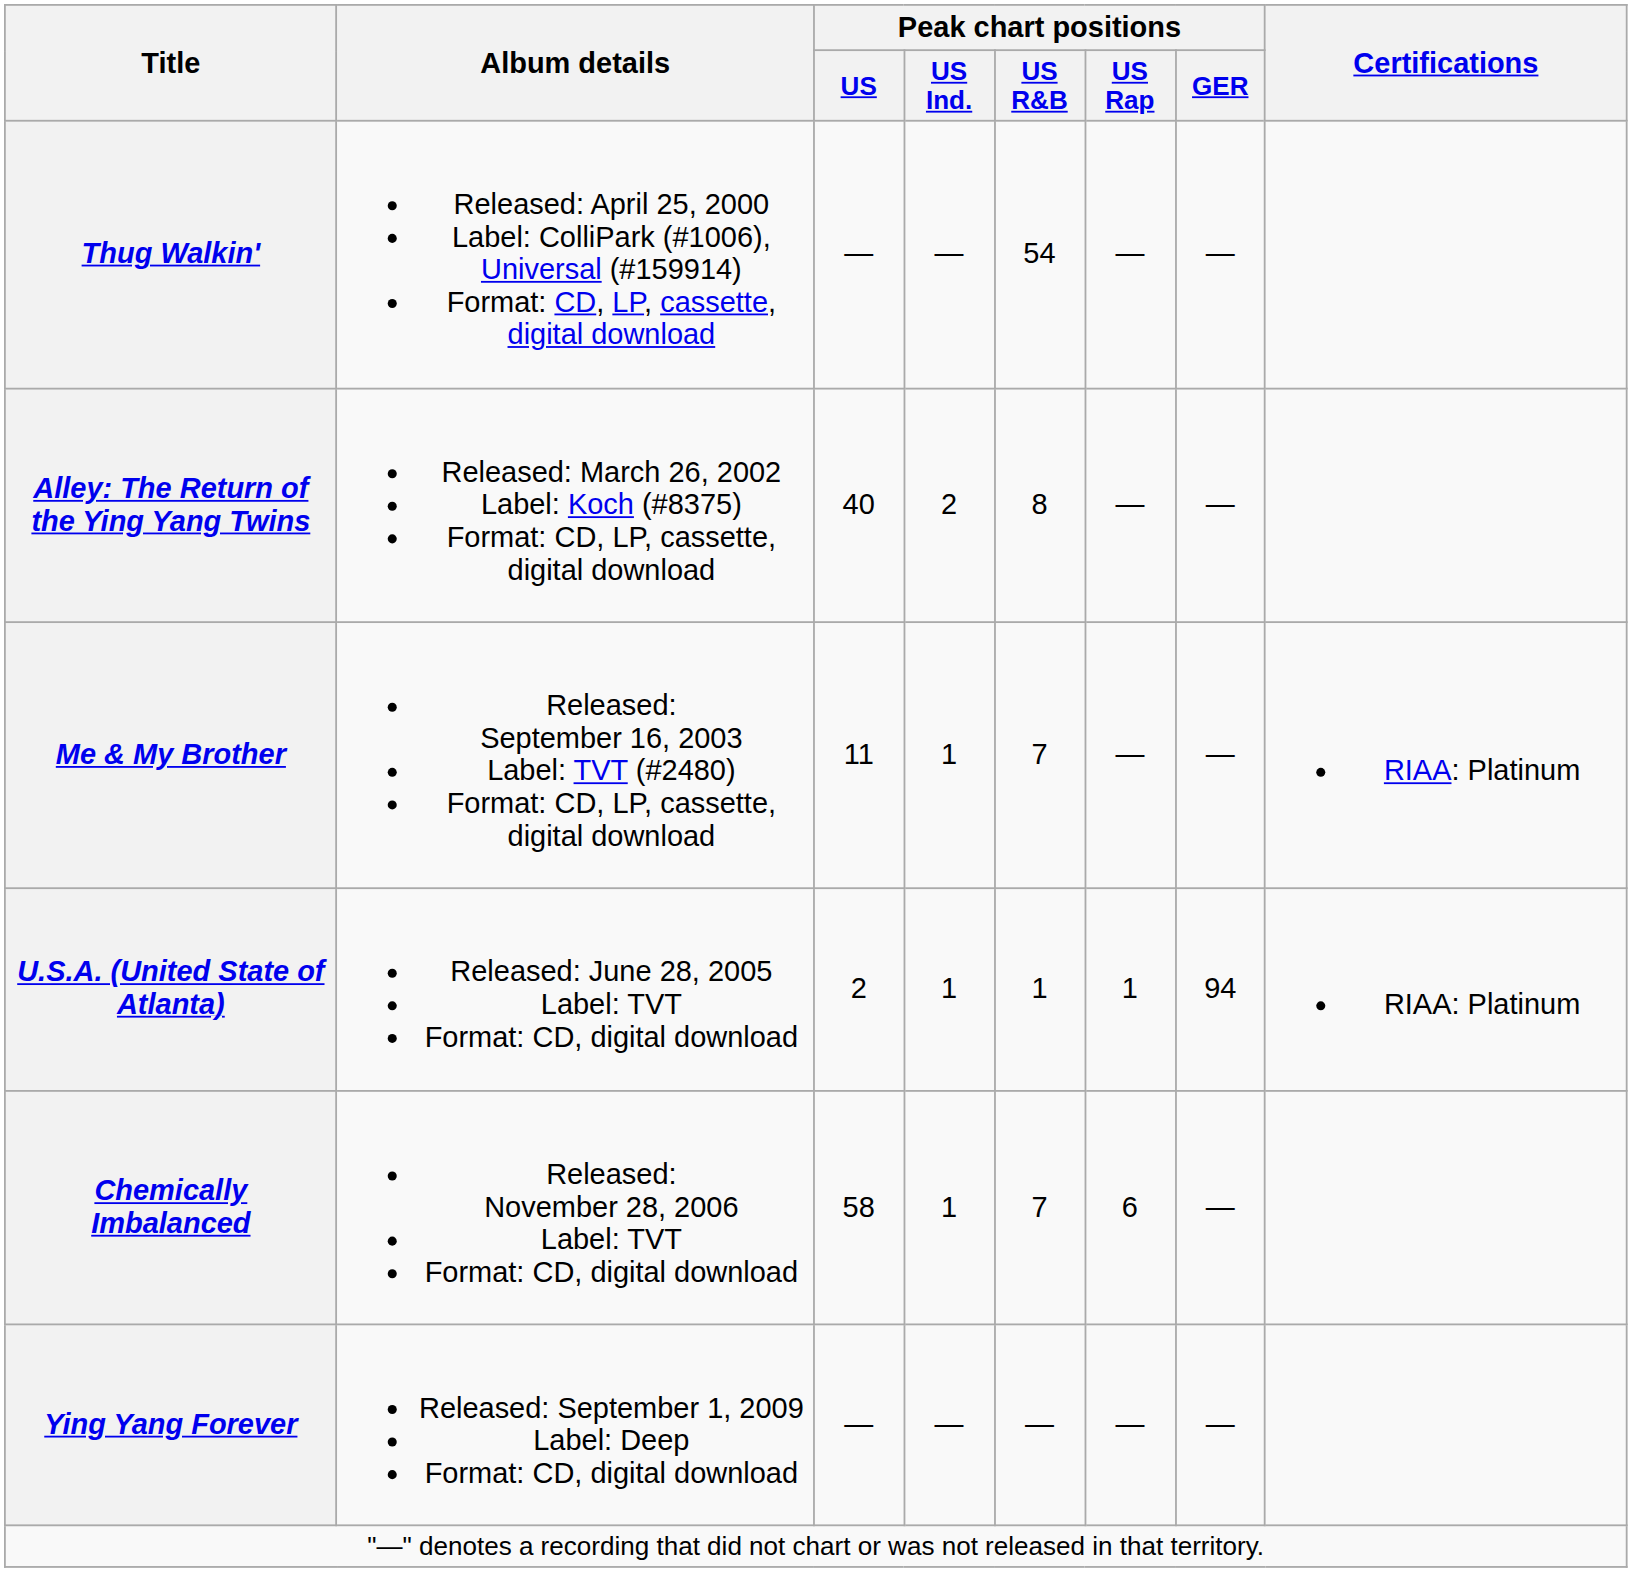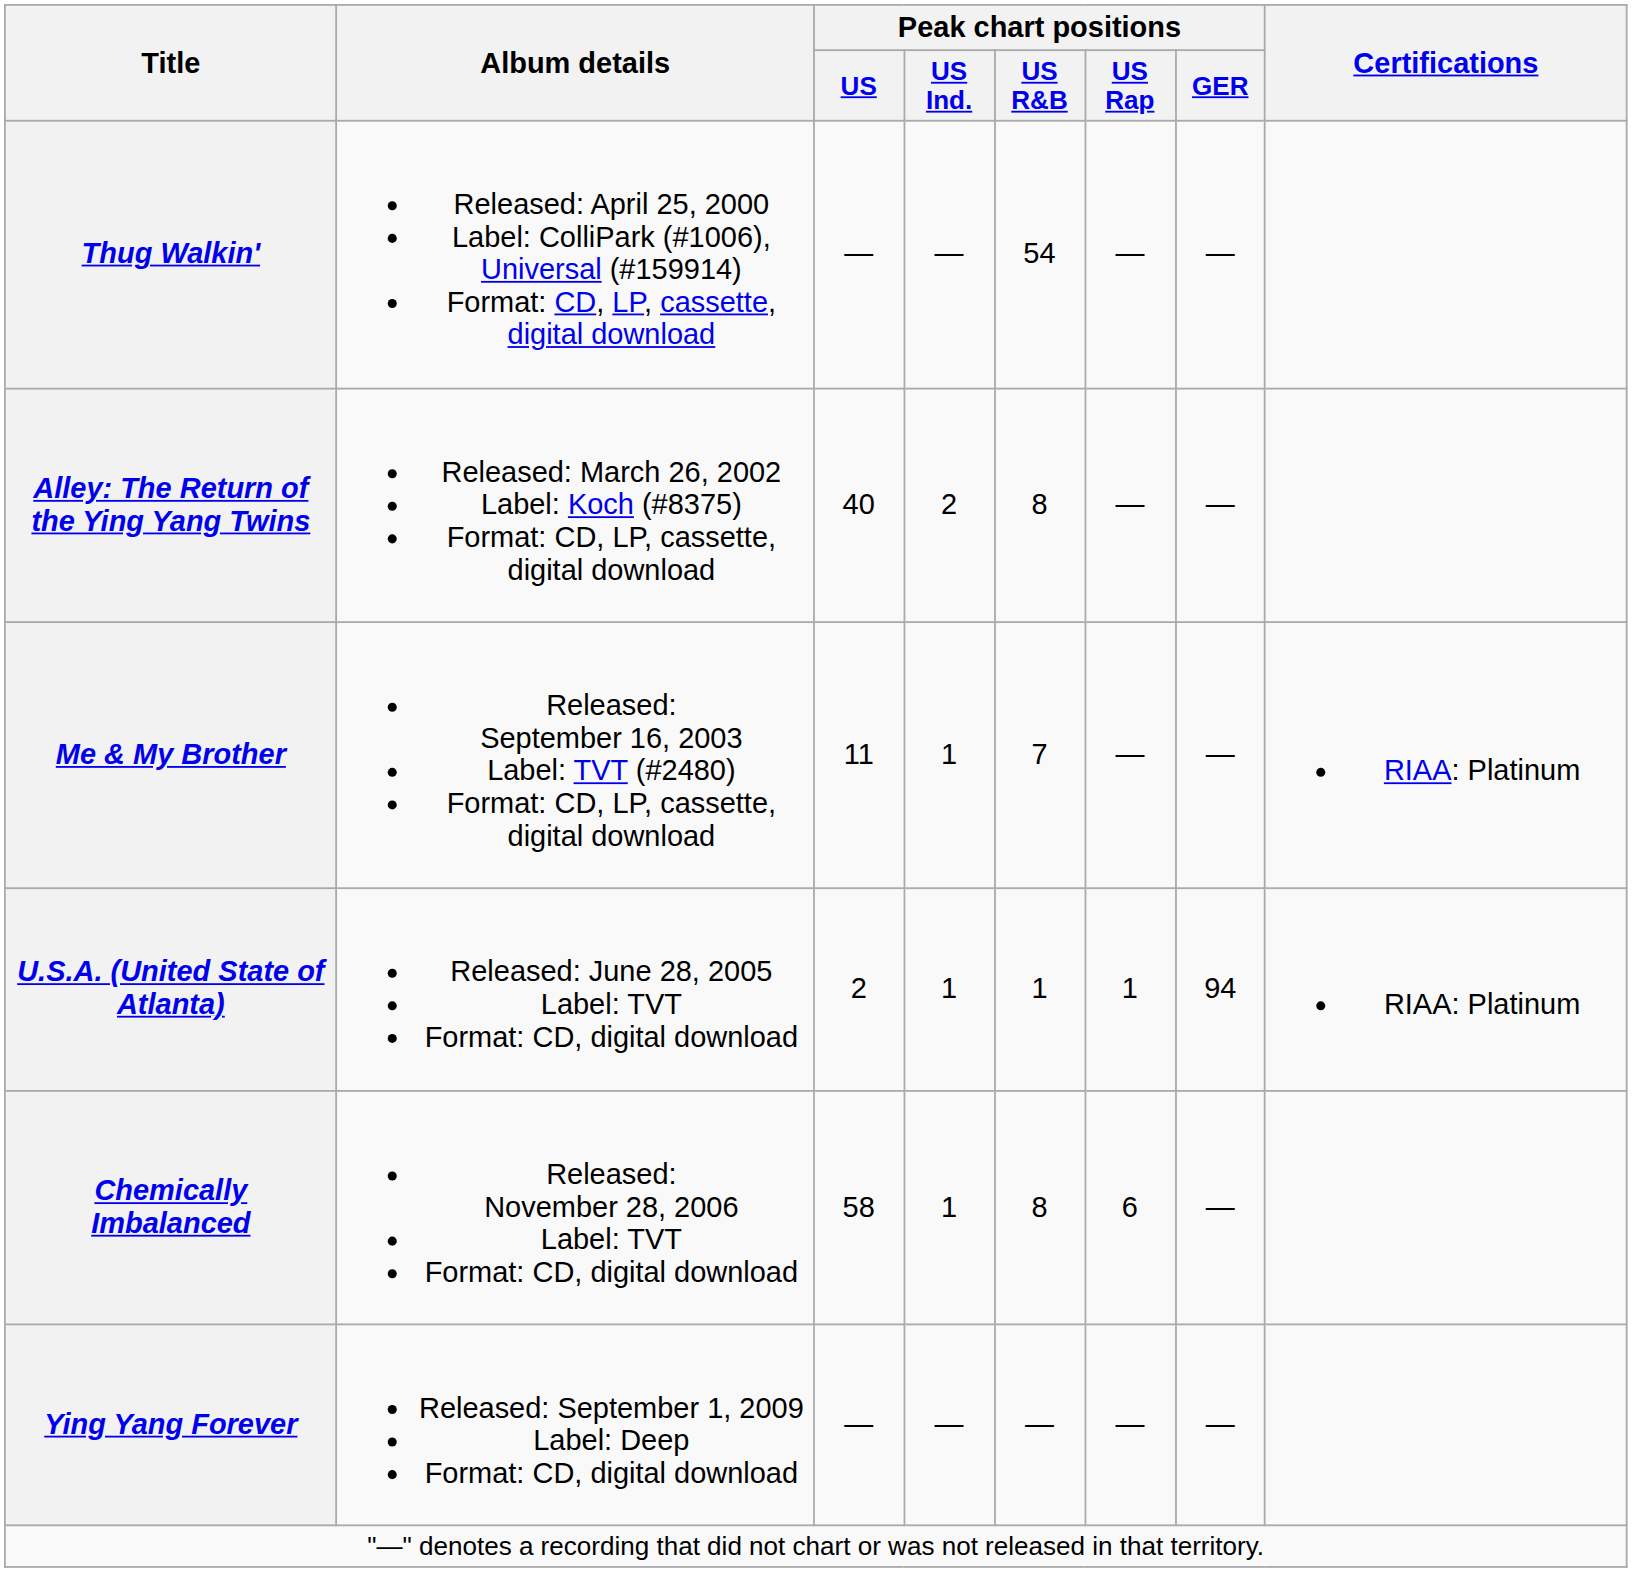 <table class="wikitable plainrowheaders" style="text-align:center;">
 <tr>
 <th scope="col" rowspan="2" style="width:11em;">Title</th>
 <th scope="col" rowspan="2" style="width:16em;">Album details</th>
 <th scope="col" colspan="5">Peak chart positions</th>
 <th scope="col" rowspan="2" style="width:12em;"><a href='#'>Certifications</a></th>
 </tr>
 <tr>
 <th style="width:3em;font-size:90%;"><a href='#'>US</a><br></th>
 <th style="width:3em;font-size:90%;"><a href='#'>US<br>Ind.</a><br></th>
 <th style="width:3em;font-size:90%;"><a href='#'>US<br>R&B</a><br></th>
 <th style="width:3em;font-size:90%;"><a href='#'>US<br>Rap</a><br></th>
 <th style="width:3em;font-size:90%;"><a href='#'>GER</a><br></th>
 </tr>
 <tr>
 <th scope="row"><em><a href='#'>Thug Walkin'</a></em></th>
 <td><br><ul><li>Released: April 25, 2000</li><li>Label: ColliPark (#1006), <a href='#'>Universal</a> (#159914)</li><li>Format: <a href='#'>CD</a>, <a href='#'>LP</a>, <a href='#'>cassette</a>, <a href='#'>digital download</a></li></ul></td>
 <td>—</td>
 <td>—</td>
 <td>54</td>
 <td>—</td>
 <td>—</td>
 <td></td>
 </tr>
 <tr>
 <th scope="row"><em><a href='#'>Alley: The Return of the Ying Yang Twins</a></em></th>
 <td><br><ul><li>Released: March 26, 2002</li><li>Label: <a href='#'>Koch</a> (#8375)</li><li>Format: CD, LP, cassette, digital download</li></ul></td>
 <td>40</td>
 <td>2</td>
 <td>8</td>
 <td>—</td>
 <td>—</td>
 <td></td>
 </tr>
 <tr>
 <th scope="row"><em><a href='#'>Me & My Brother</a></em></th>
 <td><br><ul><li>Released: September 16, 2003</li><li>Label: <a href='#'>TVT</a> (#2480)</li><li>Format: CD, LP, cassette, digital download</li></ul></td>
 <td>11</td>
 <td>1</td>
 <td>7</td>
 <td>—</td>
 <td>—</td>
 <td><br><ul><li><a href='#'>RIAA</a>: Platinum</li></ul></td>
 </tr>
 <tr>
 <th scope="row"><em><a href='#'>U.S.A. (United State of Atlanta)</a></em></th>
 <td><br><ul><li>Released: June 28, 2005</li><li>Label: TVT</li><li>Format: CD, digital download</li></ul></td>
 <td>2</td>
 <td>1</td>
 <td>1</td>
 <td>1</td>
 <td>94</td>
 <td><br><ul><li>RIAA: Platinum</li></ul></td>
 </tr>
 <tr>
 <th scope="row"><em><a href='#'>Chemically Imbalanced</a></em></th>
 <td><br><ul><li>Released: November 28, 2006</li><li>Label: TVT</li><li>Format: CD, digital download</li></ul></td>
 <td>58</td>
 <td>1</td>
-<td>7</td>
+<td>8</td>
 <td>6</td>
 <td>—</td>
 <td></td>
 </tr>
 <tr>
 <th scope="row"><em><a href='#'>Ying Yang Forever</a></em></th>
 <td><br><ul><li>Released: September 1, 2009</li><li>Label: Deep</li><li>Format: CD, digital download</li></ul></td>
 <td>—</td>
 <td>—</td>
 <td>—</td>
 <td>—</td>
 <td>—</td>
 <td></td>
 </tr>
 <tr>
 <td colspan="14" style="font-size:90%">"—" denotes a recording that did not chart or was not released in that territory.</td>
 </tr>
 </table>
